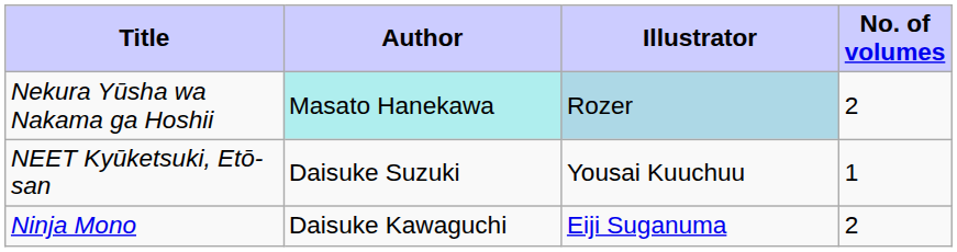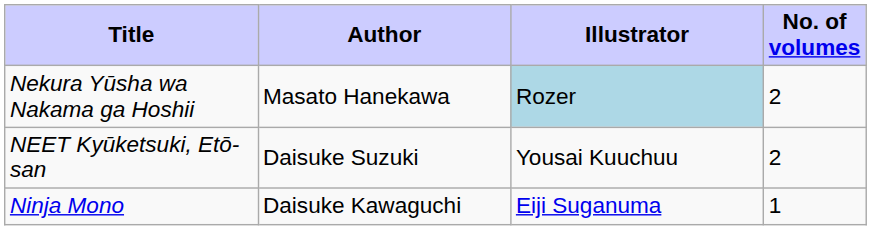 <table class="wikitable" style="width: 98%;">
 <tr>
 <th width=30% style="background:#ccf;">Title</th>
 <th width=30% style="background:#ccf;">Author</th>
 <th width=30% style="background:#ccf;">Illustrator</th>
 <th width=10% style="background:#ccf;">No. of <a href='#'>volumes</a></th>
 </tr>
 <tr>
 <td><em>Nekura Yūsha wa Nakama ga Hoshii</em></td>
-<td style="background: paleturquoise;">Masato Hanekawa</td>
+<td>Masato Hanekawa</td>
 <td style="background: lightblue;">Rozer</td>
 <td>2</td>
 </tr>
 <tr>
 <td><em>NEET Kyūketsuki, Etō-san</em></td>
 <td>Daisuke Suzuki</td>
 <td>Yousai Kuuchuu</td>
-<td>1</td>
+<td>2</td>
 </tr>
 <tr>
 <td><em><a href='#'>Ninja Mono</a></em></td>
 <td>Daisuke Kawaguchi</td>
 <td><a href='#'>Eiji Suganuma</a></td>
-<td>2</td>
+<td>1</td>
 </tr>
 </table>
